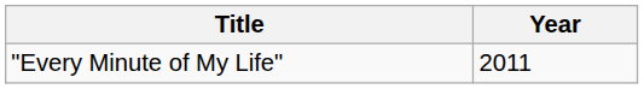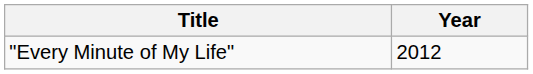 <table class="wikitable">
 <tr>
 <th style="width:300px;">Title</th>
 <th style="width:100px;">Year</th>
 </tr>
 <tr>
 <td align="left">"Every Minute of My Life"</td>
-<td align="left">2011</td>
+<td align="left">2012</td>
 </tr>
 </table>
